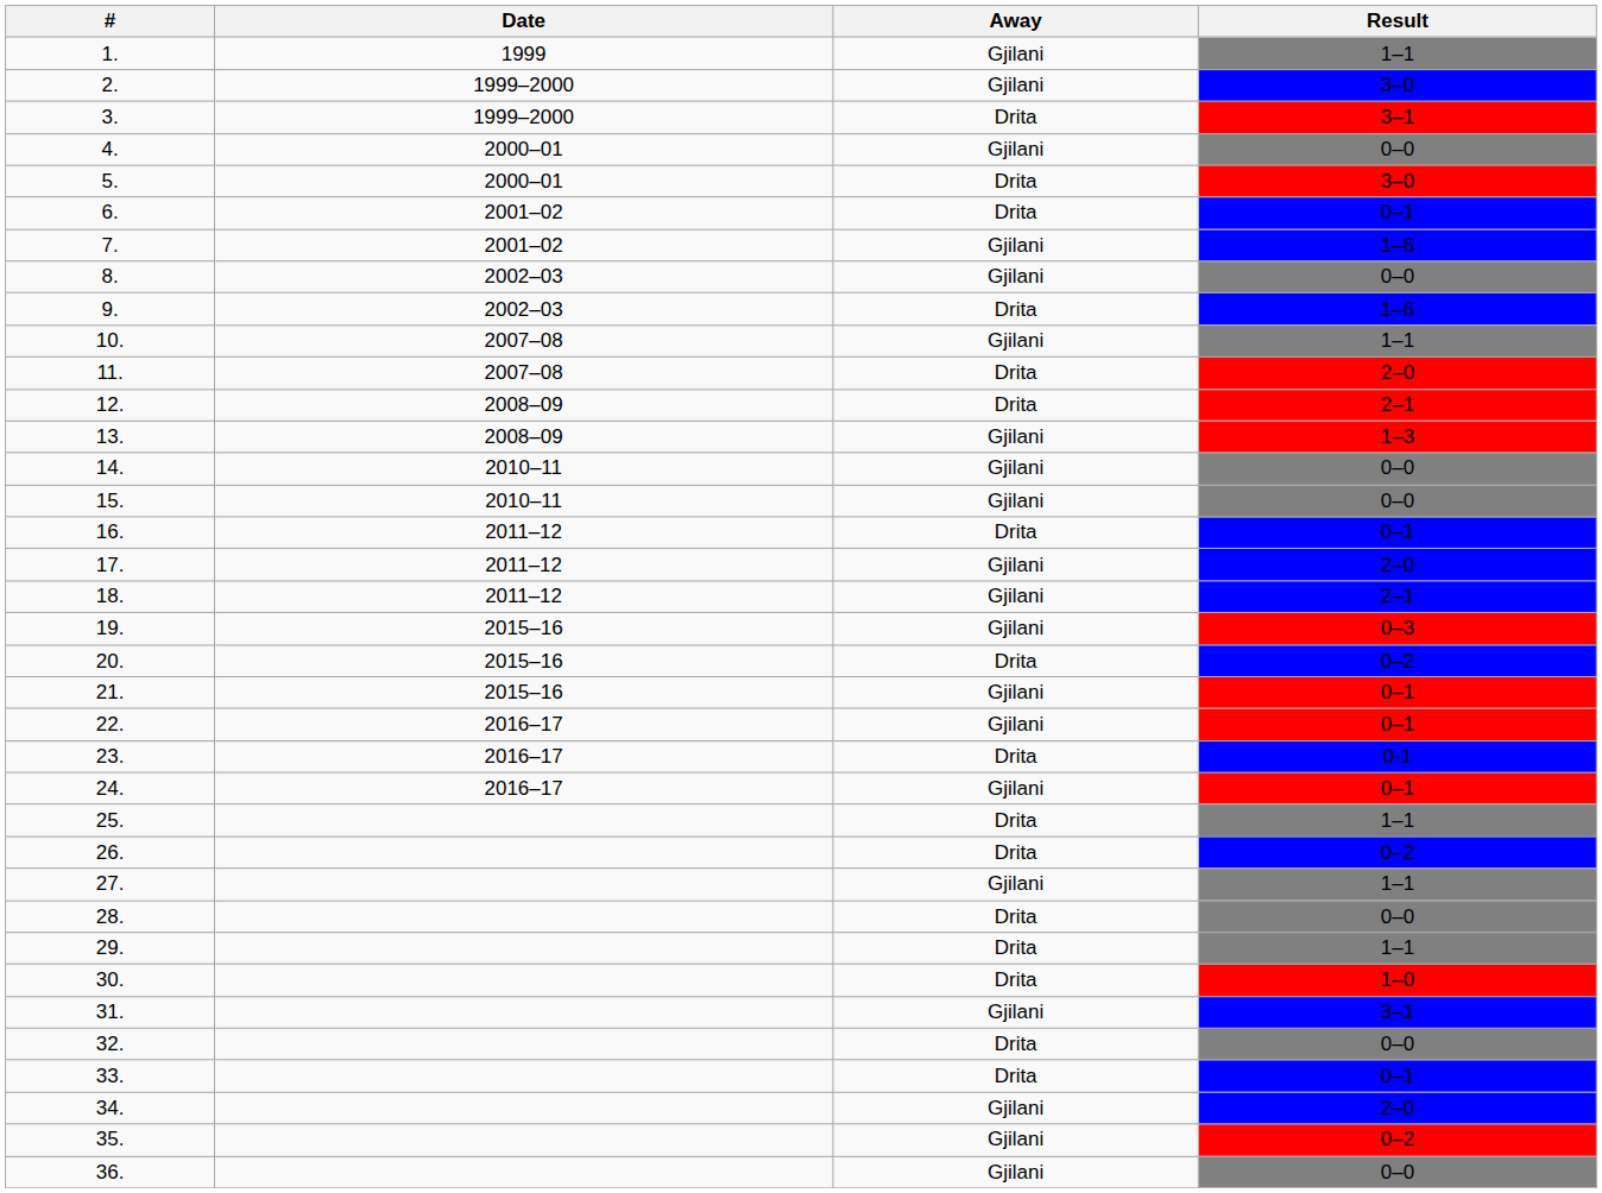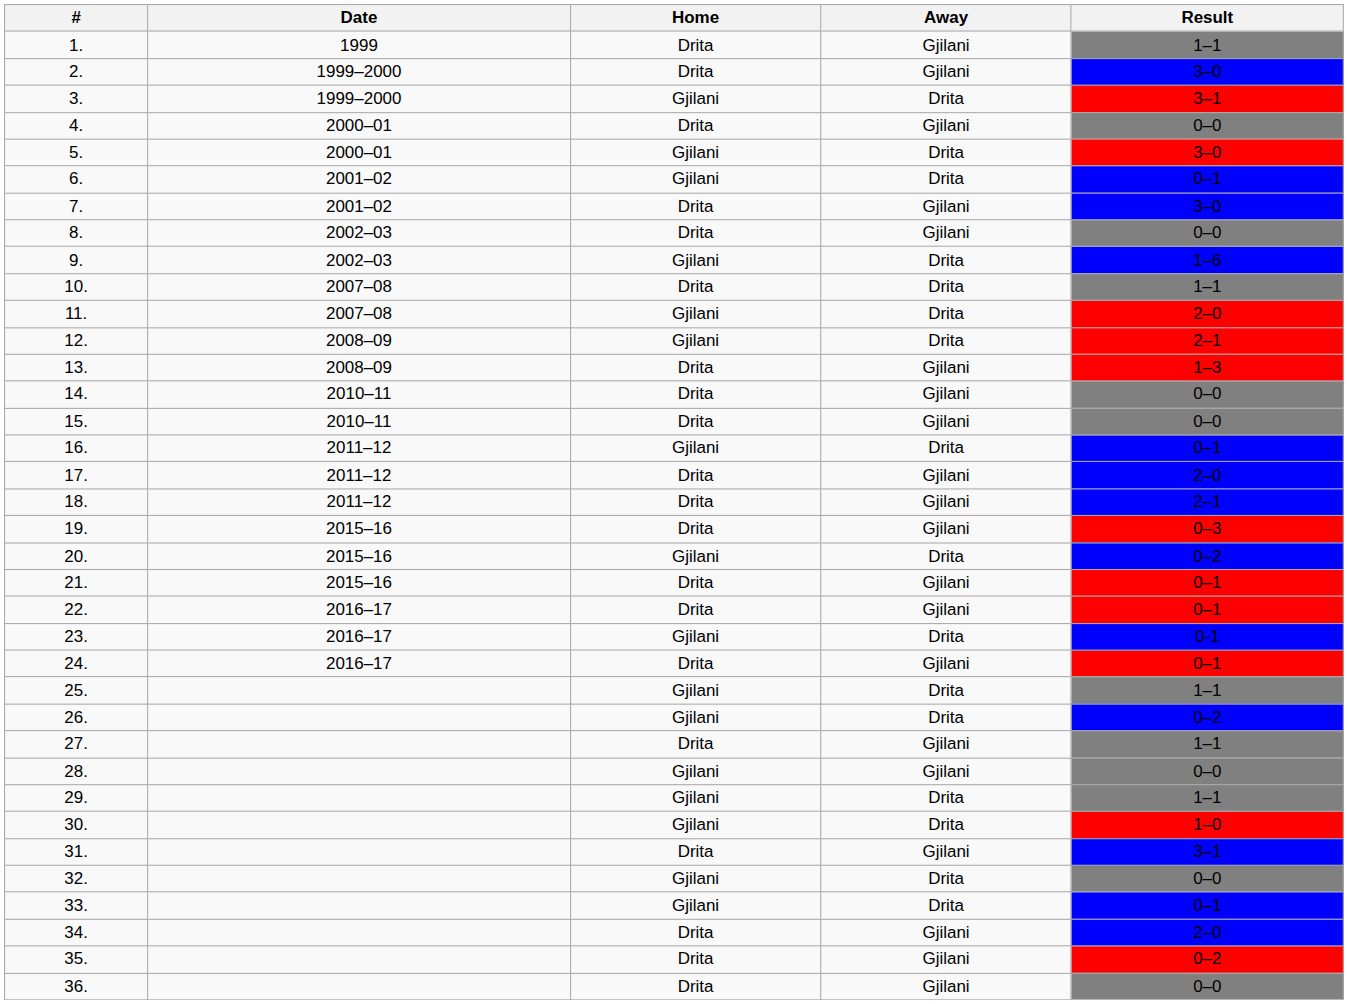 <table class="wikitable" width=100% style="text-align: center;font-size:100%;">
 <tr>
 <th>#</th>
 <th>Date</th>
+<th>Home</th>
 <th>Away</th>
 <th>Result</th>
 </tr>
 <tr>
 <td>1.</td>
 <td>1999</td>
+<td>Drita</td>
 <td>Gjilani</td>
 <td bgcolor=808080>1–1</td>
 </tr>
 <tr>
 <td>2.</td>
 <td>1999–2000</td>
+<td>Drita</td>
 <td>Gjilani</td>
 <td bgcolor=0000FF>3–0</td>
 </tr>
 <tr>
 <td>3.</td>
 <td>1999–2000</td>
+<td>Gjilani</td>
 <td>Drita</td>
 <td bgcolor=FF0000>3–1</td>
 </tr>
 <tr>
 <td>4.</td>
 <td>2000–01</td>
+<td>Drita</td>
 <td>Gjilani</td>
 <td bgcolor=808080>0–0</td>
 </tr>
 <tr>
 <td>5.</td>
 <td>2000–01</td>
+<td>Gjilani</td>
 <td>Drita</td>
 <td bgcolor=FF0000>3–0</td>
 </tr>
 <tr>
 <td>6.</td>
 <td>2001–02</td>
+<td>Gjilani</td>
 <td>Drita</td>
 <td bgcolor=0000FF>0–1</td>
 </tr>
 <tr>
 <td>7.</td>
 <td>2001–02</td>
+<td>Drita</td>
 <td>Gjilani</td>
-<td bgcolor=0000FF>1–6</td>
+<td bgcolor=0000FF>3–0</td>
 </tr>
 <tr>
 <td>8.</td>
 <td>2002–03</td>
+<td>Drita</td>
 <td>Gjilani</td>
 <td bgcolor=808080>0–0</td>
 </tr>
 <tr>
 <td>9.</td>
 <td>2002–03</td>
+<td>Gjilani</td>
 <td>Drita</td>
 <td bgcolor=0000FF>1–6</td>
 </tr>
 <tr>
 <td>10.</td>
 <td>2007–08</td>
-<td>Gjilani</td>
+<td>Drita</td>
+<td>Drita</td>
 <td bgcolor=808080>1–1</td>
 </tr>
 <tr>
 <td>11.</td>
 <td>2007–08</td>
+<td>Gjilani</td>
 <td>Drita</td>
 <td bgcolor=FF0000>2–0</td>
 </tr>
 <tr>
 <td>12.</td>
 <td>2008–09</td>
+<td>Gjilani</td>
 <td>Drita</td>
 <td bgcolor=FF0000>2–1</td>
 </tr>
 <tr>
 <td>13.</td>
 <td>2008–09</td>
+<td>Drita</td>
 <td>Gjilani</td>
 <td bgcolor=FF0000>1–3</td>
 </tr>
 <tr>
 <td>14.</td>
 <td>2010–11</td>
+<td>Drita</td>
 <td>Gjilani</td>
 <td bgcolor=808080>0–0</td>
 </tr>
 <tr>
 <td>15.</td>
 <td>2010–11</td>
+<td>Drita</td>
 <td>Gjilani</td>
 <td bgcolor=808080>0–0</td>
 </tr>
 <tr>
 <td>16.</td>
 <td>2011–12</td>
+<td>Gjilani</td>
 <td>Drita</td>
 <td bgcolor=0000FF>0–1</td>
 </tr>
 <tr>
 <td>17.</td>
 <td>2011–12</td>
+<td>Drita</td>
 <td>Gjilani</td>
 <td bgcolor=0000FF>2–0</td>
 </tr>
 <tr>
 <td>18.</td>
 <td>2011–12</td>
+<td>Drita</td>
 <td>Gjilani</td>
 <td bgcolor=0000FF>2–1</td>
 </tr>
 <tr>
 <td>19.</td>
 <td>2015–16</td>
+<td>Drita</td>
 <td>Gjilani</td>
 <td bgcolor=FF0000>0–3</td>
 </tr>
 <tr>
 <td>20.</td>
 <td>2015–16</td>
+<td>Gjilani</td>
 <td>Drita</td>
 <td bgcolor=0000FF>0–2</td>
 </tr>
 <tr>
 <td>21.</td>
 <td>2015–16</td>
+<td>Drita</td>
 <td>Gjilani</td>
 <td bgcolor=FF0000>0–1</td>
 </tr>
 <tr>
 <td>22.</td>
 <td>2016–17</td>
+<td>Drita</td>
 <td>Gjilani</td>
 <td bgcolor=FF0000>0–1</td>
 </tr>
 <tr>
 <td>23.</td>
 <td>2016–17</td>
+<td>Gjilani</td>
 <td>Drita</td>
 <td bgcolor=0000FF>0-1</td>
 </tr>
 <tr>
 <td>24.</td>
 <td>2016–17</td>
+<td>Drita</td>
 <td>Gjilani</td>
 <td bgcolor=FF0000>0–1</td>
 </tr>
 <tr>
 <td>25.</td>
 <td></td>
+<td>Gjilani</td>
 <td>Drita</td>
 <td bgcolor=808080>1–1</td>
 </tr>
 <tr>
 <td>26.</td>
 <td></td>
+<td>Gjilani</td>
 <td>Drita</td>
 <td bgcolor=0000FF>0–2</td>
 </tr>
 <tr>
 <td>27.</td>
 <td></td>
+<td>Drita</td>
 <td>Gjilani</td>
 <td bgcolor=808080>1–1</td>
 </tr>
 <tr>
 <td>28.</td>
 <td></td>
-<td>Drita</td>
+<td>Gjilani</td>
+<td>Gjilani</td>
 <td bgcolor=808080>0–0</td>
 </tr>
 <tr>
 <td>29.</td>
 <td></td>
+<td>Gjilani</td>
 <td>Drita</td>
 <td bgcolor=808080>1–1</td>
 </tr>
 <tr>
 <td>30.</td>
 <td></td>
+<td>Gjilani</td>
 <td>Drita</td>
 <td bgcolor=FF0000>1–0</td>
 </tr>
 <tr>
 <td>31.</td>
 <td></td>
+<td>Drita</td>
 <td>Gjilani</td>
 <td bgcolor=0000FF>3–1</td>
 </tr>
 <tr>
 <td>32.</td>
 <td></td>
+<td>Gjilani</td>
 <td>Drita</td>
 <td bgcolor=808080>0–0</td>
 </tr>
 <tr>
 <td>33.</td>
 <td></td>
+<td>Gjilani</td>
 <td>Drita</td>
 <td bgcolor=0000FF>0–1</td>
 </tr>
 <tr>
 <td>34.</td>
 <td></td>
+<td>Drita</td>
 <td>Gjilani</td>
 <td bgcolor=0000FF>2–0</td>
 </tr>
 <tr>
 <td>35.</td>
 <td></td>
+<td>Drita</td>
 <td>Gjilani</td>
 <td bgcolor=FF0000>0–2</td>
 </tr>
 <tr>
 <td>36.</td>
 <td></td>
+<td>Drita</td>
 <td>Gjilani</td>
 <td bgcolor=808080>0–0</td>
 </tr>
 </table>
